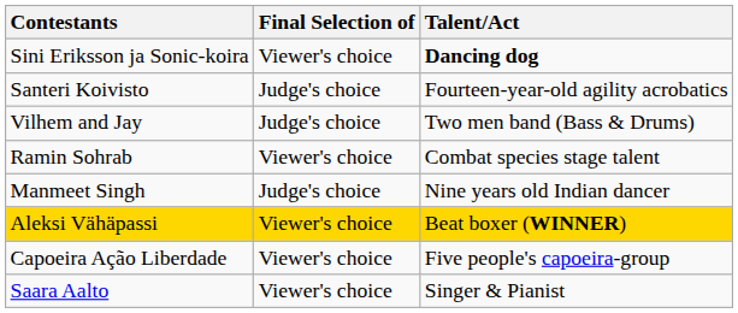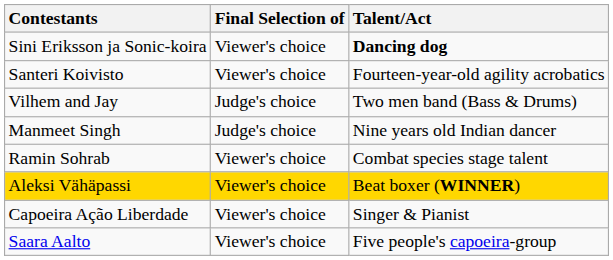 <table class="wikitable">
 <tr>
 <th style="text-align:left">Contestants</th>
 <th style="text-align:left">Final Selection of</th>
 <th style="text-align:left">Talent/Act</th>
 </tr>
 <tr>
 <td>Sini Eriksson ja Sonic-koira</td>
 <td>Viewer's choice</td>
 <td><strong>Dancing dog</strong></td>
 </tr>
 <tr>
 <td>Santeri Koivisto</td>
-<td>Judge's choice</td>
+<td>Viewer's choice</td>
 <td>Fourteen-year-old agility acrobatics</td>
 </tr>
 <tr>
 <td>Vilhem and Jay</td>
 <td>Judge's choice</td>
 <td>Two men band (Bass & Drums)</td>
 </tr>
 <tr>
+<td>Manmeet Singh</td>
+<td>Judge's choice</td>
+<td>Nine years old Indian dancer</td>
+</tr>
+<tr>
 <td>Ramin Sohrab</td>
 <td>Viewer's choice</td>
 <td>Combat species stage talent</td>
-</tr>
-<tr>
-<td>Manmeet Singh</td>
-<td>Judge's choice</td>
-<td>Nine years old Indian dancer</td>
 </tr>
 <tr bgcolor=gold>
 <td>Aleksi Vähäpassi</td>
 <td>Viewer's choice</td>
 <td>Beat boxer (<strong>WINNER</strong>)</td>
 </tr>
 <tr>
 <td>Capoeira Ação Liberdade</td>
 <td>Viewer's choice</td>
-<td>Five people's <a href='#'>capoeira</a>-group</td>
+<td>Singer & Pianist</td>
 </tr>
 <tr>
 <td><a href='#'>Saara Aalto</a></td>
 <td>Viewer's choice</td>
-<td>Singer & Pianist</td>
+<td>Five people's <a href='#'>capoeira</a>-group</td>
 </tr>
 </table>
